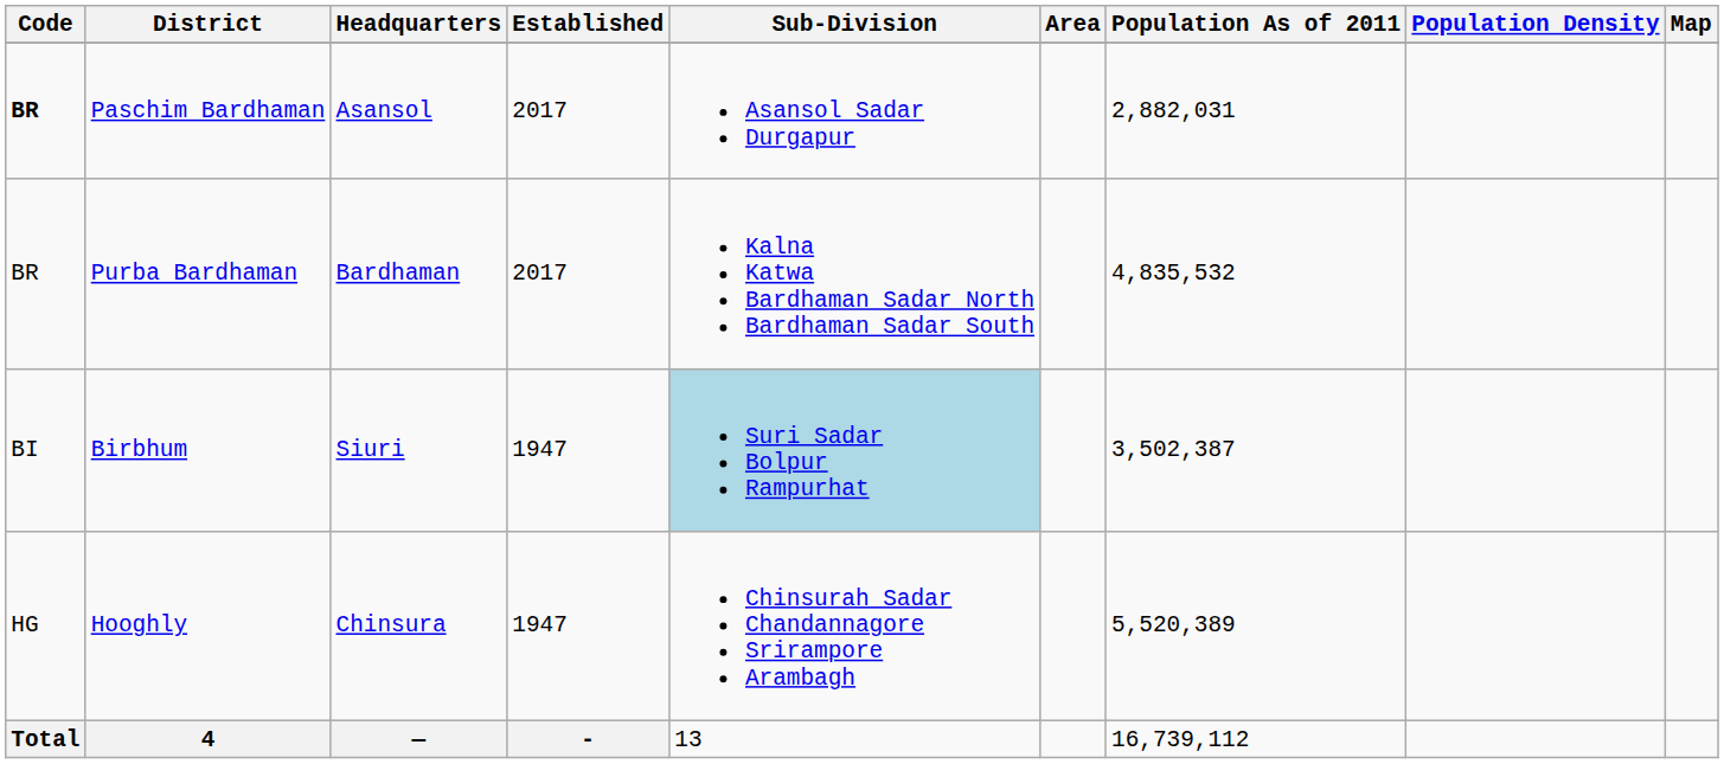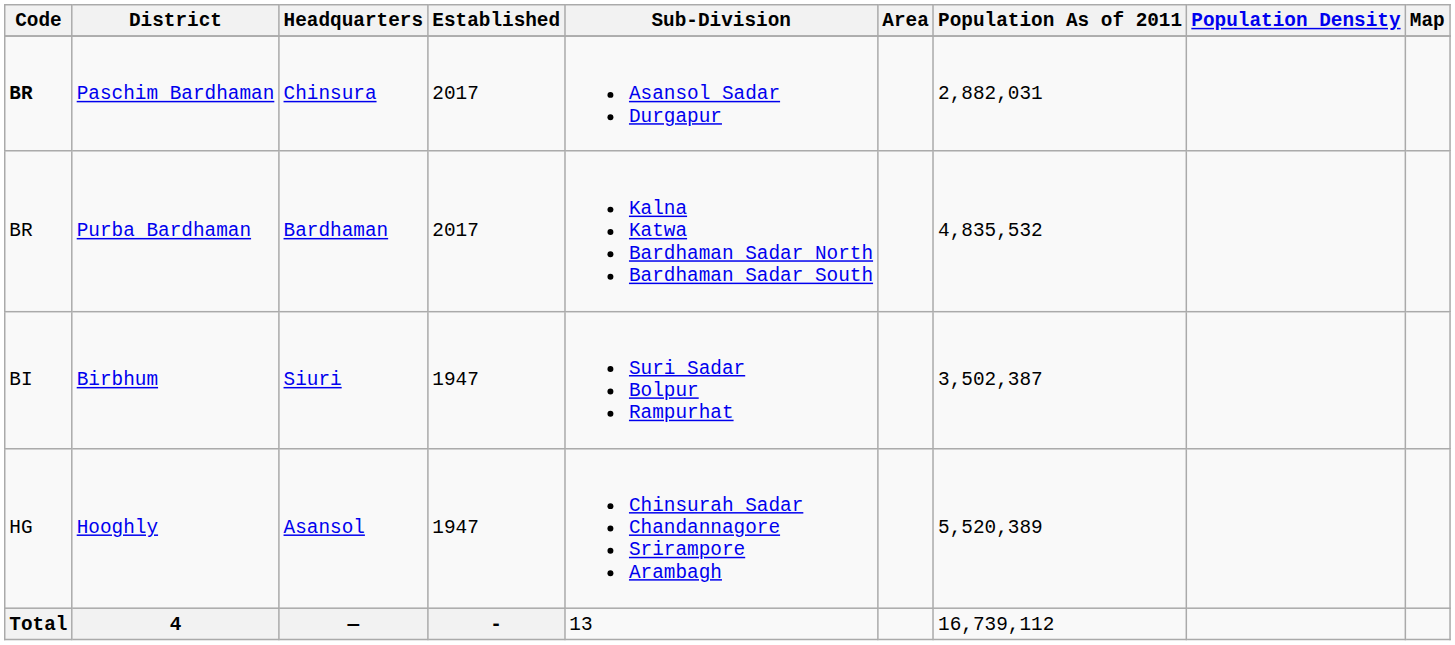 <table class="wikitable sortable">
 <tr>
 <th>Code</th>
 <th>District</th>
 <th>Headquarters</th>
 <th>Established</th>
 <th>Sub-Division</th>
 <th>Area</th>
 <th>Population As of 2011</th>
 <th><a href='#'>Population Density</a></th>
 <th>Map</th>
 </tr>
 <tr>
 </tr>
 <tr>
 <td><strong>BR</strong></td>
 <td><a href='#'>Paschim Bardhaman</a></td>
-<td><a href='#'>Asansol</a></td>
+<td><a href='#'>Chinsura</a></td>
 <td>2017</td>
 <td align="left"><br><ul><li><a href='#'>Asansol Sadar</a></li><li><a href='#'>Durgapur</a></li></ul></td>
 <td></td>
 <td>2,882,031</td>
 <td></td>
 <td></td>
 </tr>
 <tr>
 <td>BR</td>
 <td><a href='#'>Purba Bardhaman</a></td>
 <td><a href='#'>Bardhaman</a></td>
 <td>2017</td>
 <td align="left"><br><ul><li><a href='#'>Kalna</a></li><li><a href='#'>Katwa</a></li><li><a href='#'>Bardhaman Sadar North</a></li><li><a href='#'>Bardhaman Sadar South</a></li></ul></td>
 <td></td>
 <td>4,835,532</td>
 <td></td>
 <td></td>
 </tr>
 <tr>
 <td>BI</td>
 <td><a href='#'>Birbhum</a></td>
 <td><a href='#'>Siuri</a></td>
 <td>1947</td>
-<td align="left" style="background: lightblue;"><br><ul><li><a href='#'>Suri Sadar</a></li><li><a href='#'>Bolpur</a></li><li><a href='#'>Rampurhat</a></li></ul></td>
+<td align="left"><br><ul><li><a href='#'>Suri Sadar</a></li><li><a href='#'>Bolpur</a></li><li><a href='#'>Rampurhat</a></li></ul></td>
 <td></td>
 <td>3,502,387</td>
 <td></td>
 <td></td>
 </tr>
 <tr>
 <td>HG</td>
 <td><a href='#'>Hooghly</a></td>
-<td><a href='#'>Chinsura</a></td>
+<td><a href='#'>Asansol</a></td>
 <td>1947</td>
 <td align="left"><br><ul><li><a href='#'>Chinsurah Sadar</a></li><li><a href='#'>Chandannagore</a></li><li><a href='#'>Srirampore</a></li><li><a href='#'>Arambagh</a></li></ul></td>
 <td></td>
 <td>5,520,389</td>
 <td></td>
 <td></td>
 </tr>
 <tr>
 <th>Total</th>
 <th>4</th>
 <th>—</th>
 <th>-</th>
 <td>13</td>
 <td></td>
 <td>16,739,112</td>
 <td><br></td>
 <td></td>
 </tr>
 </table>
